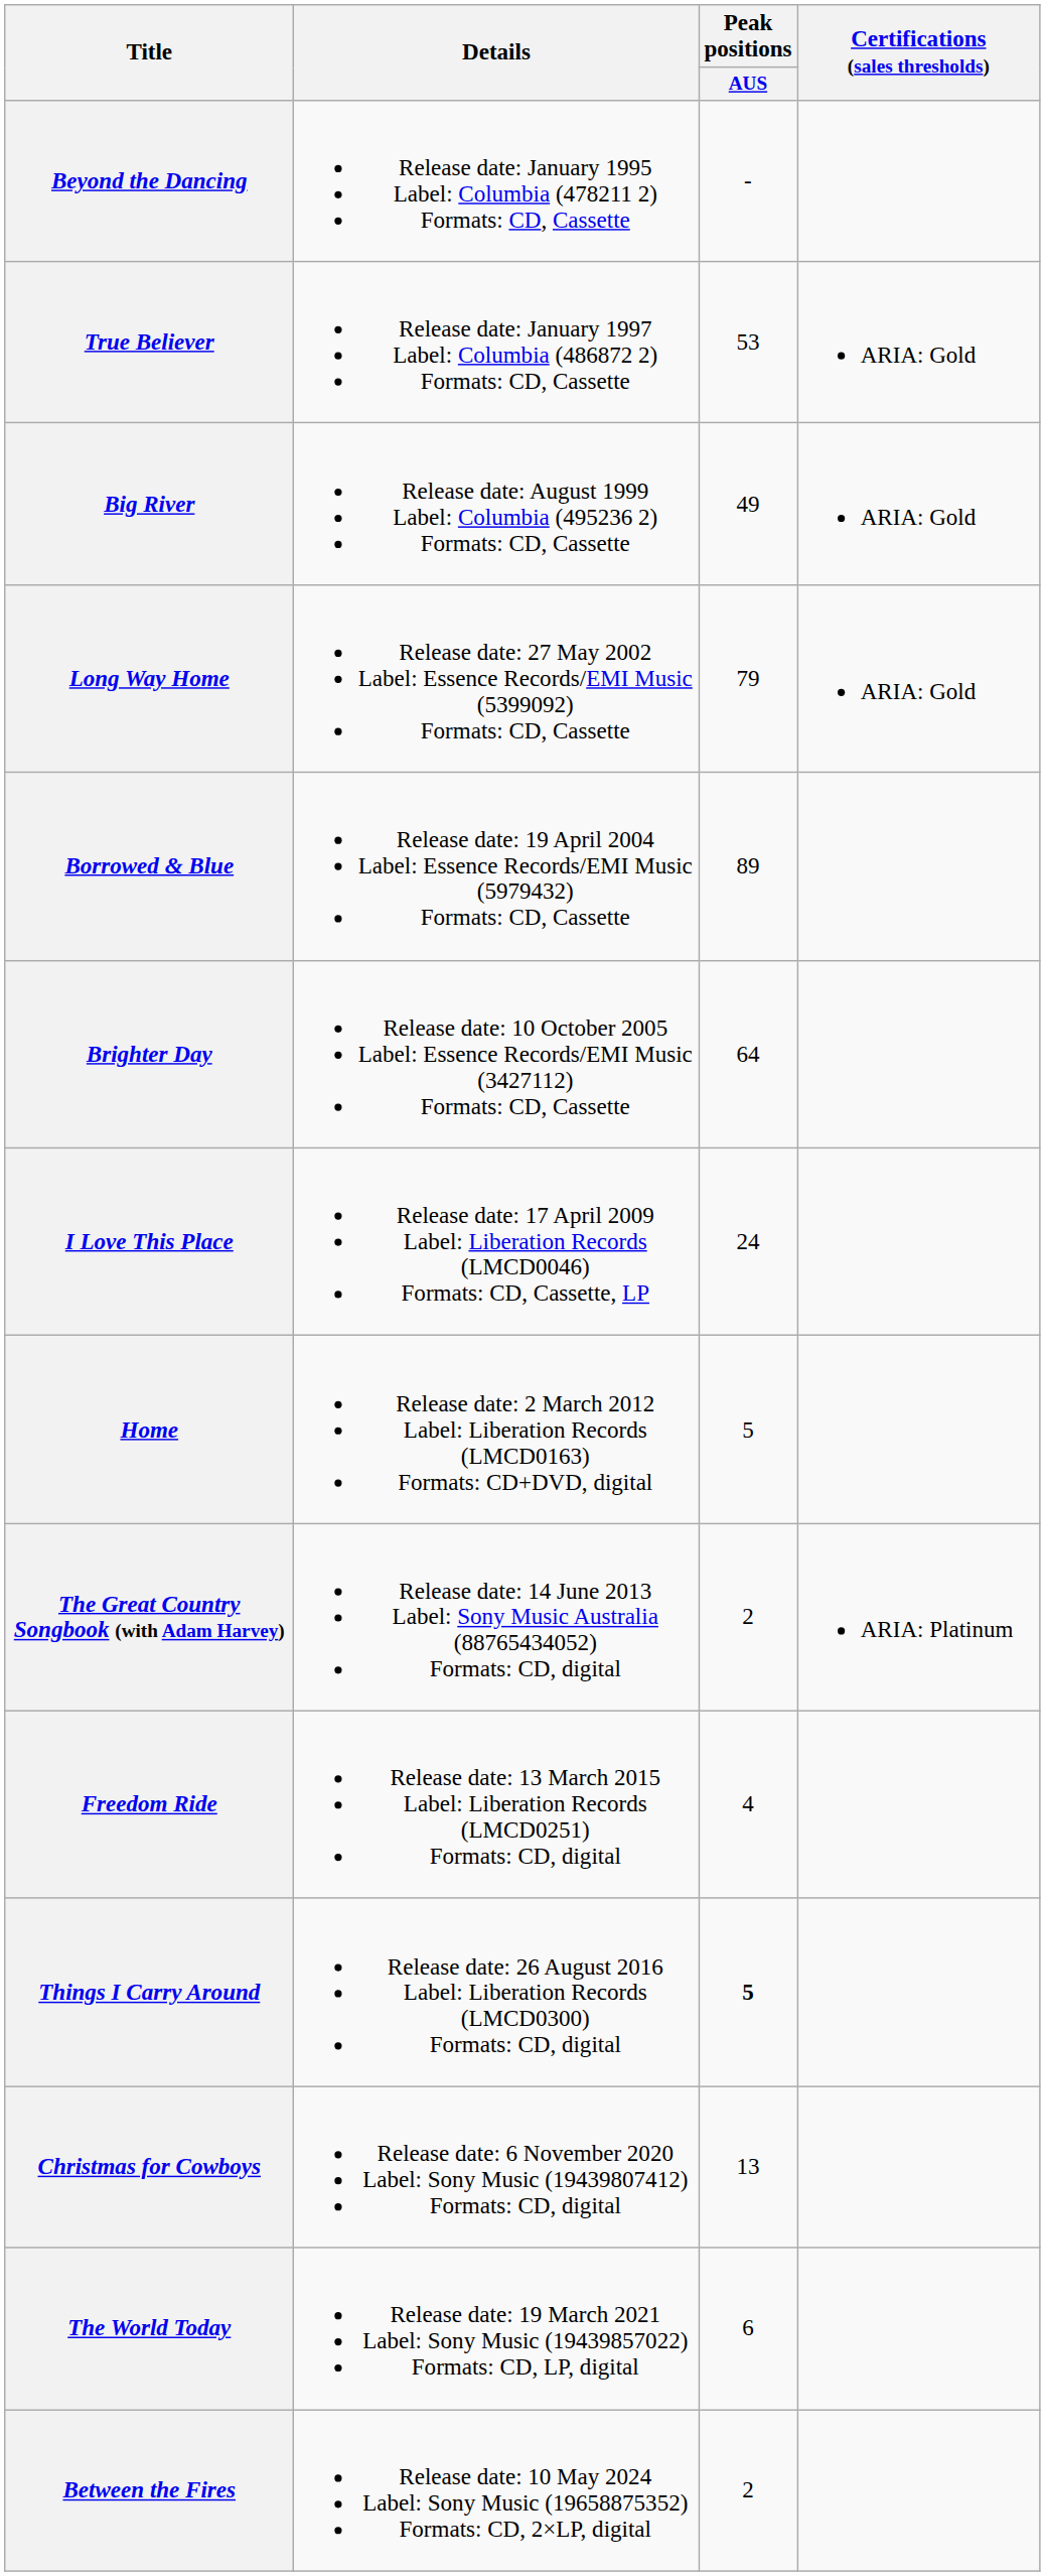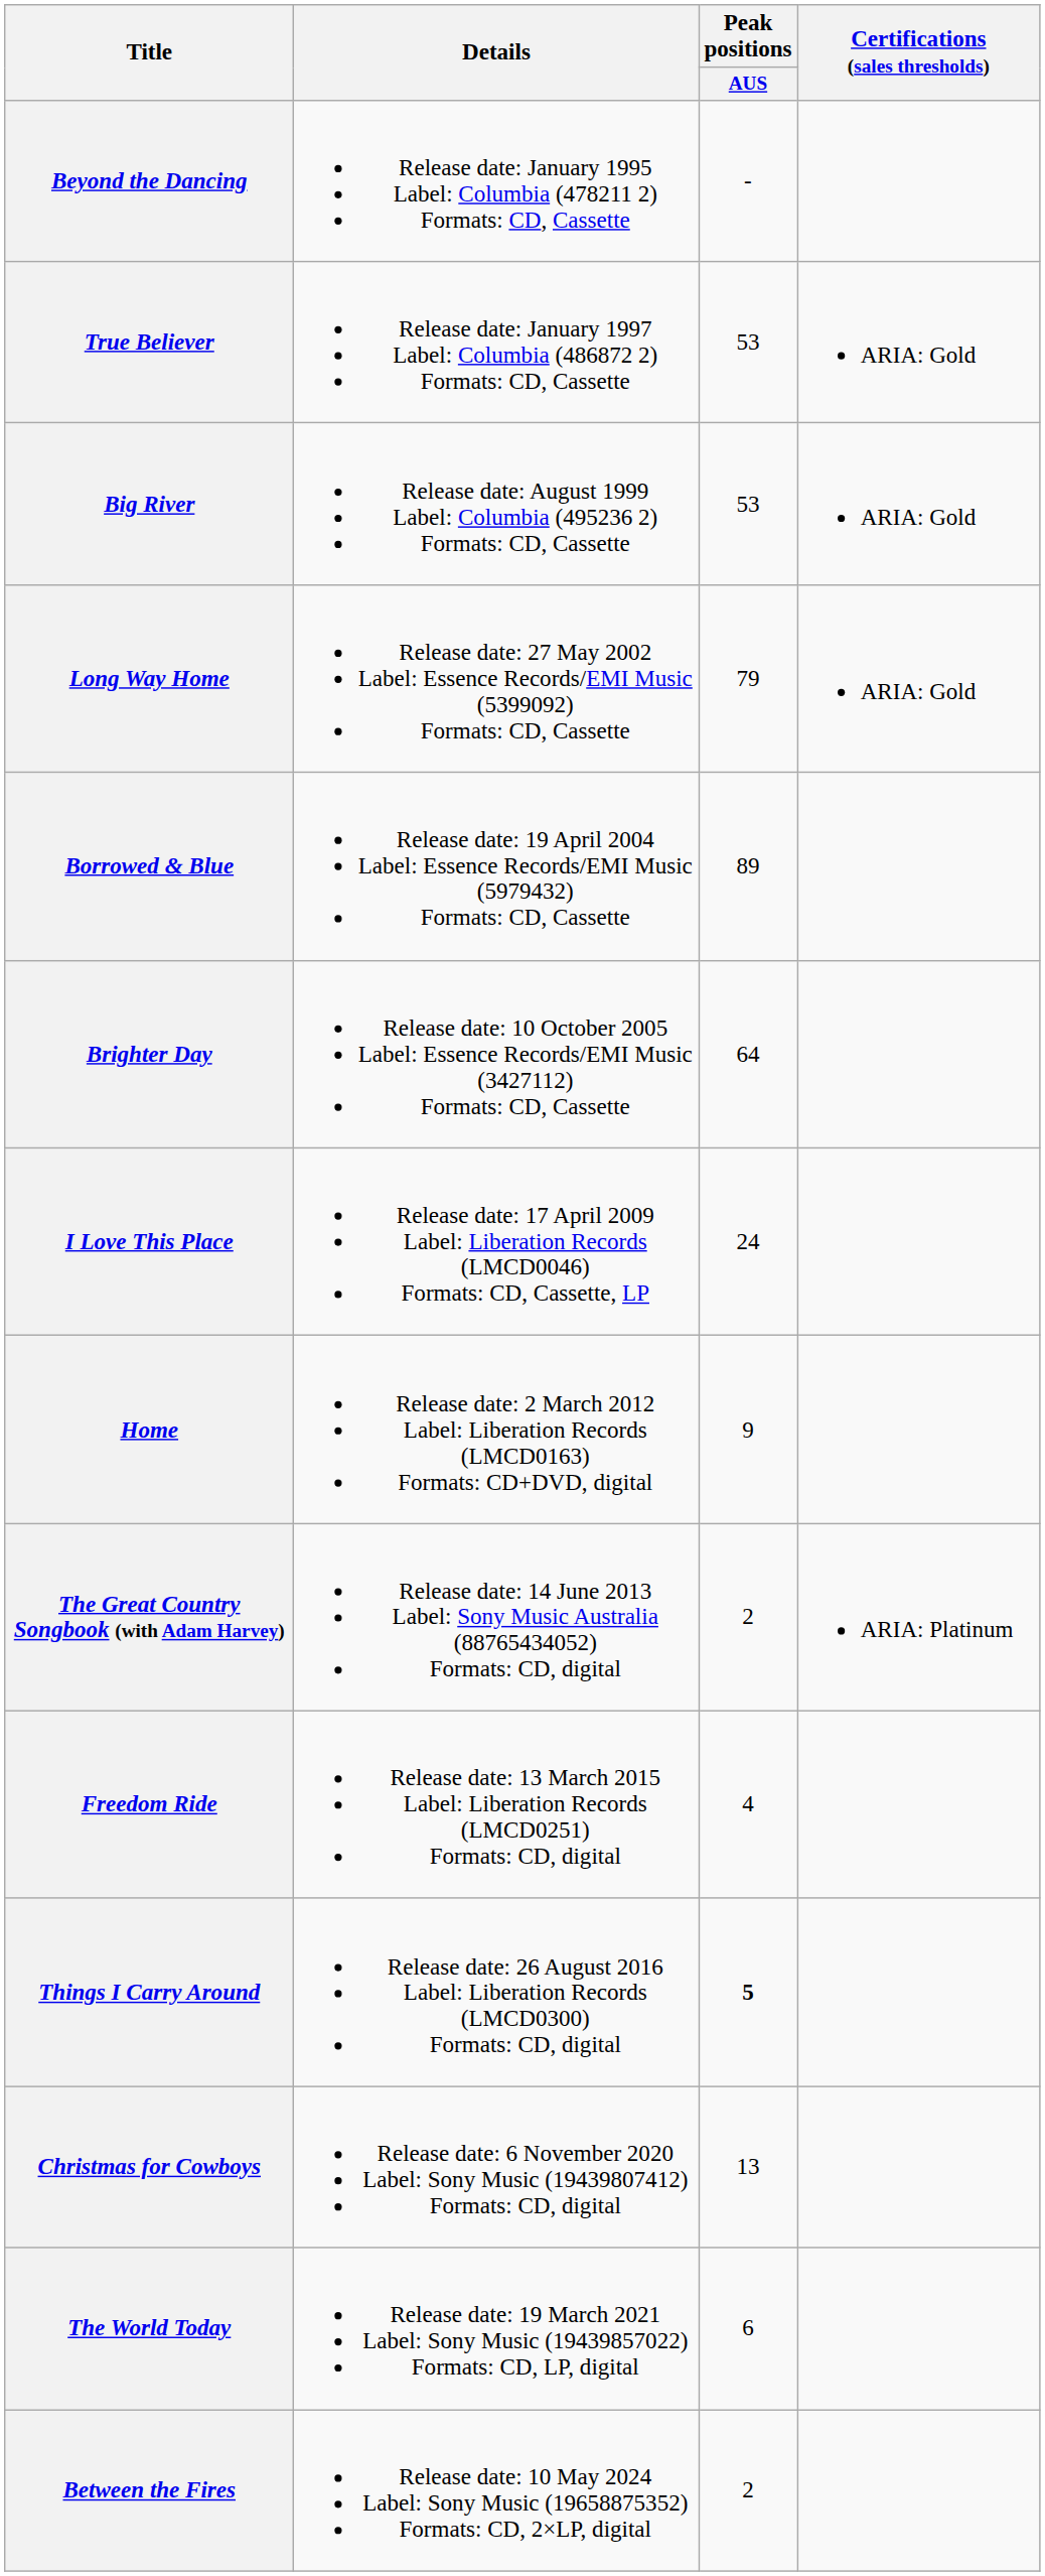 <table class="wikitable plainrowheaders" style="text-align:center;">
 <tr>
 <th rowspan="2" style="width:12em;">Title</th>
 <th rowspan="2" style="width:17em;">Details</th>
 <th colspan="1">Peak positions</th>
 <th rowspan="2" style="width:10em;"><a href='#'>Certifications</a><br><small>(<a href='#'>sales thresholds</a>)</small></th>
 </tr>
 <tr style="font-size:smaller;">
 <th width="50"><a href='#'>AUS</a><br></th>
 </tr>
 <tr>
 <th scope="row"><em><a href='#'>Beyond the Dancing</a></em></th>
 <td><br><ul><li>Release date: January 1995</li><li>Label: <a href='#'>Columbia</a> (478211 2)</li><li>Formats: <a href='#'>CD</a>, <a href='#'>Cassette</a></li></ul></td>
 <td>-</td>
 <td align="left"></td>
 </tr>
 <tr>
 <th scope="row"><em><a href='#'>True Believer</a></em></th>
 <td><br><ul><li>Release date: January 1997</li><li>Label: <a href='#'>Columbia</a> (486872 2)</li><li>Formats: CD, Cassette</li></ul></td>
 <td>53</td>
 <td align="left"><br><ul><li>ARIA: Gold</li></ul></td>
 </tr>
 <tr>
 <th scope="row"><em><a href='#'>Big River</a></em></th>
 <td><br><ul><li>Release date: August 1999</li><li>Label: <a href='#'>Columbia</a> (495236 2)</li><li>Formats: CD, Cassette</li></ul></td>
-<td>49</td>
+<td>53</td>
 <td align="left"><br><ul><li>ARIA: Gold</li></ul></td>
 </tr>
 <tr>
 <th scope="row"><em><a href='#'>Long Way Home</a></em></th>
 <td><br><ul><li>Release date: 27 May 2002</li><li>Label: Essence Records/<a href='#'>EMI Music</a> (5399092)</li><li>Formats: CD, Cassette</li></ul></td>
 <td>79</td>
 <td align="left"><br><ul><li>ARIA: Gold</li></ul></td>
 </tr>
 <tr>
 <th scope="row"><em><a href='#'>Borrowed & Blue</a></em></th>
 <td><br><ul><li>Release date: 19 April 2004</li><li>Label: Essence Records/EMI Music (5979432)</li><li>Formats: CD, Cassette</li></ul></td>
 <td>89</td>
 <td align="left"></td>
 </tr>
 <tr>
 <th scope="row"><em><a href='#'>Brighter Day</a></em></th>
 <td><br><ul><li>Release date: 10 October 2005</li><li>Label: Essence Records/EMI Music (3427112)</li><li>Formats: CD, Cassette</li></ul></td>
 <td>64</td>
 <td align="left"></td>
 </tr>
 <tr>
 <th scope="row"><em><a href='#'>I Love This Place</a></em></th>
 <td><br><ul><li>Release date: 17 April 2009</li><li>Label: <a href='#'>Liberation Records</a> (LMCD0046)</li><li>Formats: CD, Cassette, <a href='#'>LP</a></li></ul></td>
 <td>24</td>
 <td align="left"></td>
 </tr>
 <tr>
 <th scope="row"><em><a href='#'>Home</a></em></th>
 <td><br><ul><li>Release date: 2 March 2012</li><li>Label: Liberation Records (LMCD0163)</li><li>Formats: CD+DVD, digital</li></ul></td>
-<td>5</td>
+<td>9</td>
 <td align="left"></td>
 </tr>
 <tr>
 <th scope="row"><em><a href='#'>The Great Country Songbook</a></em> <small> (with <a href='#'>Adam Harvey</a>)</small></th>
 <td><br><ul><li>Release date: 14 June 2013</li><li>Label: <a href='#'>Sony Music Australia</a> (88765434052)</li><li>Formats: CD, digital</li></ul></td>
 <td>2</td>
 <td align="left"><br><ul><li>ARIA: Platinum</li></ul></td>
 </tr>
 <tr>
 <th scope="row"><em><a href='#'>Freedom Ride</a></em></th>
 <td><br><ul><li>Release date: 13 March 2015</li><li>Label: Liberation Records (LMCD0251)</li><li>Formats: CD, digital</li></ul></td>
 <td>4</td>
 <td align="left"></td>
 </tr>
 <tr>
 <th scope="row"><em><a href='#'>Things I Carry Around</a></em></th>
 <td><br><ul><li>Release date: 26 August 2016</li><li>Label: Liberation Records (LMCD0300)</li><li>Formats: CD, digital</li></ul></td>
 <td><strong>5</strong></td>
 <td align="left"></td>
 </tr>
 <tr>
 <th scope="row"><em><a href='#'>Christmas for Cowboys</a></em></th>
 <td><br><ul><li>Release date: 6 November 2020</li><li>Label: Sony Music (19439807412)</li><li>Formats: CD, digital</li></ul></td>
 <td>13</td>
 <td align="left"></td>
 </tr>
 <tr>
 <th scope="row"><em><a href='#'>The World Today</a></em></th>
 <td><br><ul><li>Release date: 19 March 2021</li><li>Label: Sony Music (19439857022)</li><li>Formats: CD, LP, digital</li></ul></td>
 <td>6</td>
 <td></td>
 </tr>
 <tr>
 <th scope="row"><em><a href='#'>Between the Fires</a></em></th>
 <td><br><ul><li>Release date: 10 May 2024</li><li>Label: Sony Music (19658875352)</li><li>Formats: CD, 2×LP, digital</li></ul></td>
 <td>2</td>
 <td></td>
 </tr>
 </table>
